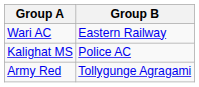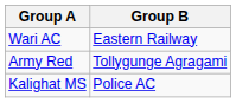 <table class="wikitable sortable" style="text-align: left; font-size:">
 <tr>
 <th>Group A</th>
 <th>Group B</th>
 </tr>
 <tr>
 <td><a href='#'>Wari AC</a></td>
 <td><a href='#'>Eastern Railway</a></td>
 </tr>
 <tr>
+<td><a href='#'>Army Red</a></td>
+<td><a href='#'>Tollygunge Agragami</a></td>
+</tr>
+<tr>
 <td><a href='#'>Kalighat MS</a></td>
 <td><a href='#'>Police AC</a></td>
 </tr>
-<tr>
-<td><a href='#'>Army Red</a></td>
-<td><a href='#'>Tollygunge Agragami</a></td>
-</tr>
 </table>
